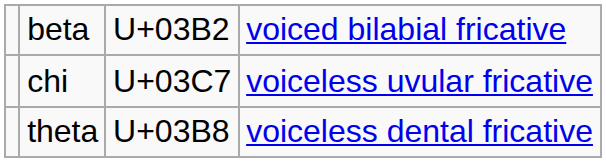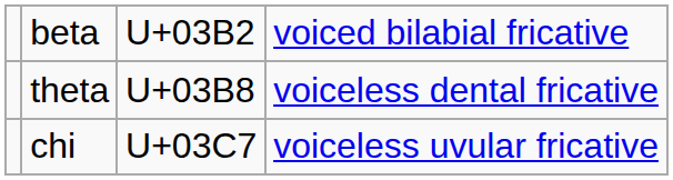 <table class="wikitable">
 <tr>
 <td></td>
 <td>beta</td>
 <td>U+03B2</td>
 <td><a href='#'>voiced bilabial fricative</a></td>
 </tr>
 <tr>
 <td></td>
+<td>theta</td>
+<td>U+03B8</td>
+<td><a href='#'>voiceless dental fricative</a></td>
+</tr>
+<tr>
+<td></td>
 <td>chi</td>
 <td>U+03C7</td>
 <td><a href='#'>voiceless uvular fricative</a></td>
 </tr>
-<tr>
-<td></td>
-<td>theta</td>
-<td>U+03B8</td>
-<td><a href='#'>voiceless dental fricative</a></td>
-</tr>
 </table>
